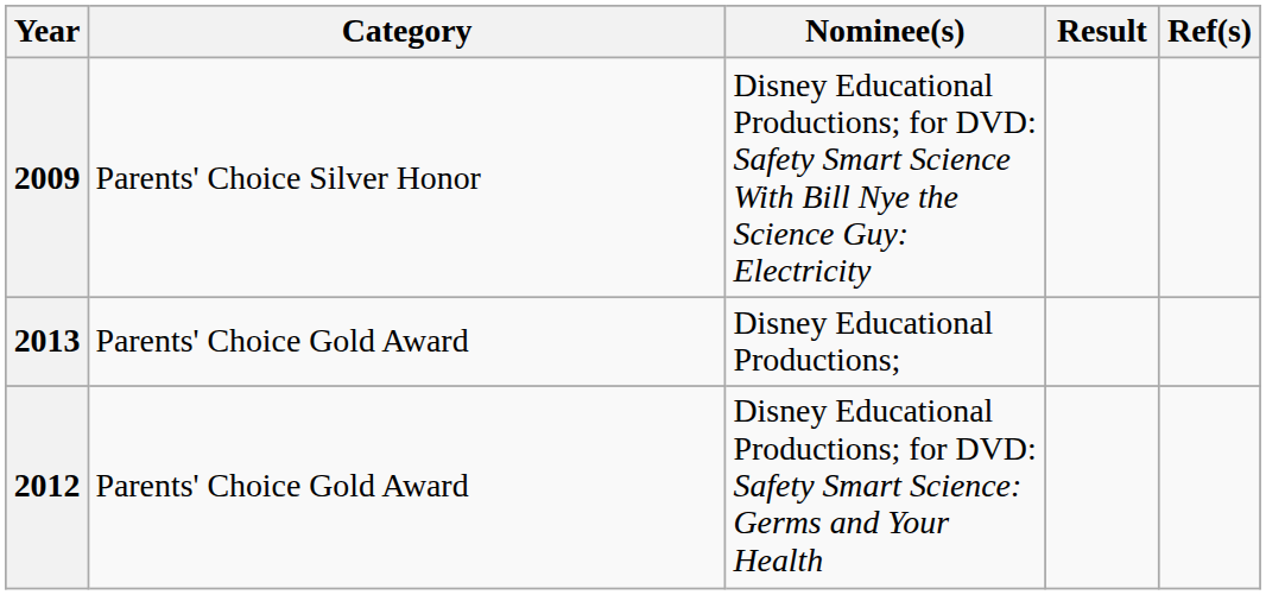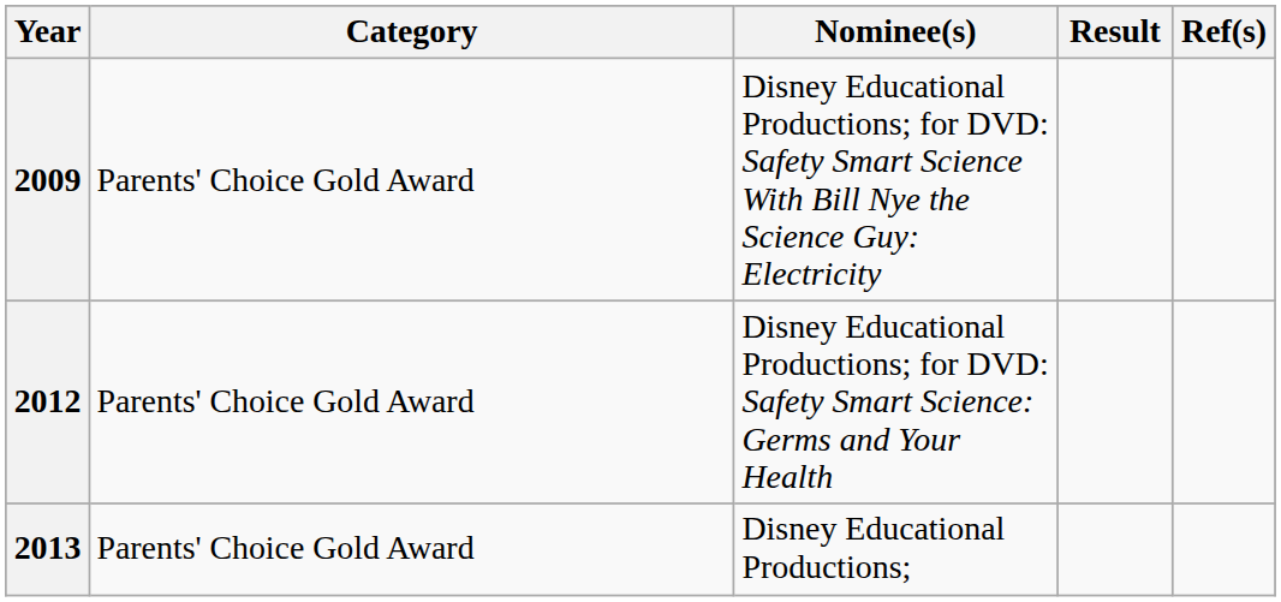 <table class="wikitable plainrowheaders">
 <tr>
 <th scope="col" style="width:4%;">Year</th>
 <th scope="col" style="width:50%;">Category</th>
 <th scope="col" style="width:25%;">Nominee(s)</th>
 <th scope="col" style="width:9%;">Result</th>
 <th scope="col" style="width:5%;">Ref(s)</th>
 </tr>
 <tr>
 <th scope="row">2009</th>
-<td>Parents' Choice Silver Honor</td>
+<td>Parents' Choice Gold Award</td>
 <td>Disney Educational Productions; for DVD: <em>Safety Smart Science With Bill Nye the Science Guy: Electricity</em></td>
+<td></td>
+<td style="text-align:center;"></td>
+</tr>
+<tr>
+<th scope="row">2012</th>
+<td>Parents' Choice Gold Award</td>
+<td>Disney Educational Productions; for DVD: <em>Safety Smart Science: Germs and Your Health</em></td>
 <td></td>
 <td style="text-align:center;"></td>
 </tr>
 <tr>
 <th scope="row">2013</th>
 <td>Parents' Choice Gold Award</td>
 <td>Disney Educational Productions;</td>
 <td></td>
 <td style="text-align:center;"></td>
 </tr>
-<tr>
-<th scope="row">2012</th>
-<td>Parents' Choice Gold Award</td>
-<td>Disney Educational Productions; for DVD: <em>Safety Smart Science: Germs and Your Health</em></td>
-<td></td>
-<td style="text-align:center;"></td>
-</tr>
 </table>
